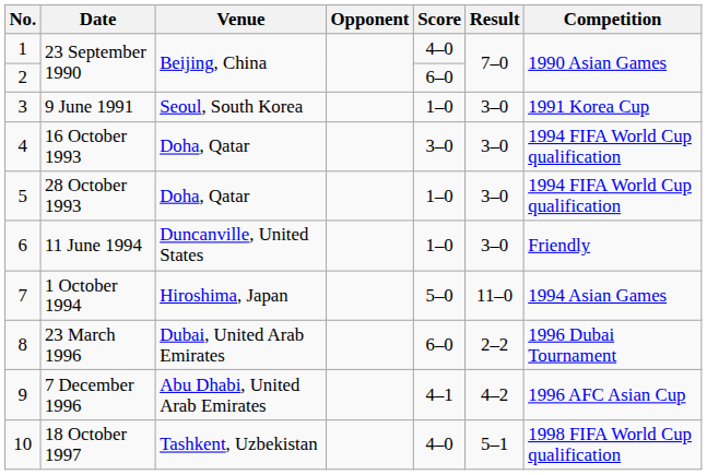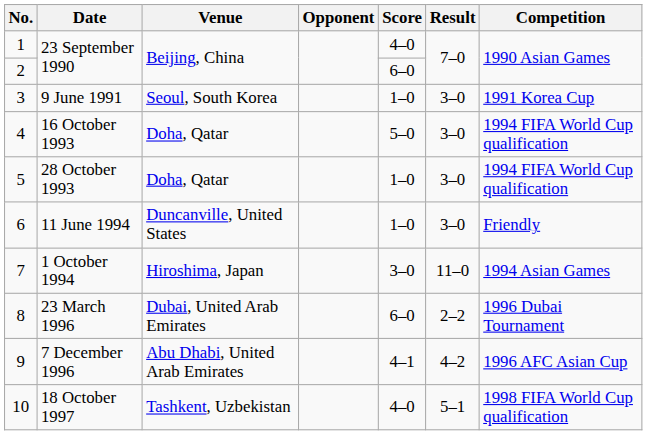 <table class="wikitable sortable">
 <tr>
 <th>No.</th>
 <th>Date</th>
 <th>Venue</th>
 <th>Opponent</th>
 <th>Score</th>
 <th>Result</th>
 <th>Competition</th>
 </tr>
 <tr>
 <td align="center">1</td>
 <td rowspan="2">23 September 1990</td>
 <td rowspan="2"><a href='#'>Beijing</a>, China</td>
 <td rowspan="2"></td>
 <td align="center">4–0</td>
 <td rowspan="2" align="center">7–0</td>
 <td rowspan="2"><a href='#'>1990 Asian Games</a></td>
 </tr>
 <tr>
 <td align="center">2</td>
 <td align="center">6–0</td>
 </tr>
 <tr>
 <td align="center">3</td>
 <td>9 June 1991</td>
 <td><a href='#'>Seoul</a>, South Korea</td>
 <td></td>
 <td align="center">1–0</td>
 <td align="center">3–0</td>
 <td><a href='#'>1991 Korea Cup</a></td>
 </tr>
 <tr>
 <td align="center">4</td>
 <td>16 October 1993</td>
 <td><a href='#'>Doha</a>, Qatar</td>
 <td></td>
-<td align="center">3–0</td>
+<td align="center">5–0</td>
 <td align="center">3–0</td>
 <td><a href='#'>1994 FIFA World Cup qualification</a></td>
 </tr>
 <tr>
 <td align="center">5</td>
 <td>28 October 1993</td>
 <td><a href='#'>Doha</a>, Qatar</td>
 <td></td>
 <td align="center">1–0</td>
 <td align="center">3–0</td>
 <td><a href='#'>1994 FIFA World Cup qualification</a></td>
 </tr>
 <tr>
 <td align="center">6</td>
 <td>11 June 1994</td>
 <td><a href='#'>Duncanville</a>, United States</td>
 <td></td>
 <td align="center">1–0</td>
 <td align="center">3–0</td>
 <td><a href='#'>Friendly</a></td>
 </tr>
 <tr>
 <td align="center">7</td>
 <td>1 October 1994</td>
 <td><a href='#'>Hiroshima</a>, Japan</td>
 <td></td>
-<td align="center">5–0</td>
+<td align="center">3–0</td>
 <td align="center">11–0</td>
 <td><a href='#'>1994 Asian Games</a></td>
 </tr>
 <tr>
 <td align="center">8</td>
 <td>23 March 1996</td>
 <td><a href='#'>Dubai</a>, United Arab Emirates</td>
 <td></td>
 <td align="center">6–0</td>
 <td align="center">2–2</td>
 <td><a href='#'>1996 Dubai Tournament</a></td>
 </tr>
 <tr>
 <td align="center">9</td>
 <td>7 December 1996</td>
 <td><a href='#'>Abu Dhabi</a>, United Arab Emirates</td>
 <td></td>
 <td align="center">4–1</td>
 <td align="center">4–2</td>
 <td><a href='#'>1996 AFC Asian Cup</a></td>
 </tr>
 <tr>
 <td align="center">10</td>
 <td>18 October 1997</td>
 <td><a href='#'>Tashkent</a>, Uzbekistan</td>
 <td></td>
 <td align="center">4–0</td>
 <td align="center">5–1</td>
 <td><a href='#'>1998 FIFA World Cup qualification</a></td>
 </tr>
 </table>
